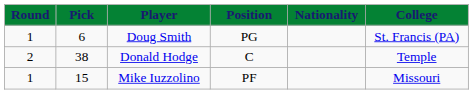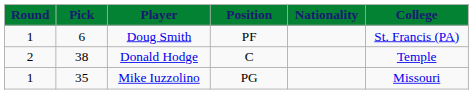 <table class="wikitable sortable sortable">
 <tr>
 <th style="background:#048234; color:#191970; width:10%;">Round</th>
 <th style="background:#048234; color:#191970; width:10%;">Pick</th>
 <th style="background:#048234; color:#191970; width:20%;">Player</th>
 <th style="background:#048234; color:#191970; width:15%;">Position</th>
 <th style="background:#048234; color:#191970; width:15%;">Nationality</th>
 <th style="background:#048234; color:#191970; width:20%;">College</th>
 </tr>
 <tr style="text-align: center">
 <td>1</td>
 <td>6</td>
 <td><a href='#'>Doug Smith</a></td>
-<td>PG</td>
+<td>PF</td>
 <td></td>
 <td><a href='#'>St. Francis (PA)</a></td>
 </tr>
 <tr style="text-align: center">
 <td>2</td>
 <td>38</td>
 <td><a href='#'>Donald Hodge</a></td>
 <td>C</td>
 <td></td>
 <td><a href='#'>Temple</a></td>
 </tr>
 <tr style="text-align: center">
 <td>1</td>
-<td>15</td>
+<td>35</td>
 <td><a href='#'>Mike Iuzzolino</a></td>
-<td>PF</td>
+<td>PG</td>
 <td></td>
 <td><a href='#'>Missouri</a></td>
 </tr>
 </table>
